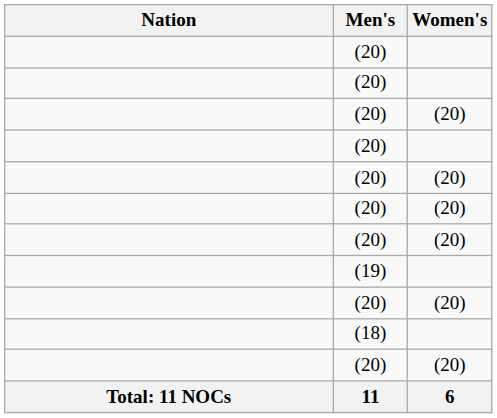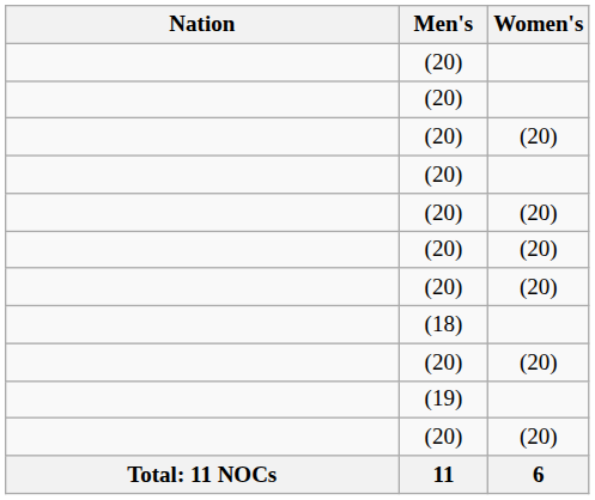 <table class="wikitable sortable" width=370 style="text-align:center; font-size:90%">
 <tr>
 <th>Nation</th>
 <th width="50">Men's</th>
 <th width="50">Women's</th>
 </tr>
 <tr>
 <td style="text-align:left;"></td>
 <td> (20)</td>
 <td></td>
 </tr>
 <tr>
 <td style="text-align:left;"></td>
 <td> (20)</td>
 <td></td>
 </tr>
 <tr>
 <td style="text-align:left;"></td>
 <td> (20)</td>
 <td> (20)</td>
 </tr>
 <tr>
 <td style="text-align:left;"></td>
 <td> (20)</td>
 <td></td>
 </tr>
 <tr>
 <td style="text-align:left;"></td>
 <td> (20)</td>
 <td> (20)</td>
 </tr>
 <tr>
 <td style="text-align:left;"></td>
 <td> (20)</td>
 <td> (20)</td>
 </tr>
 <tr>
 <td style="text-align:left;"></td>
 <td>  (20)</td>
 <td> (20)</td>
 </tr>
 <tr>
 <td style="text-align:left;"></td>
-<td> (19)</td>
+<td> (18)</td>
 <td></td>
 </tr>
 <tr>
 <td style="text-align:left;"></td>
 <td> (20)</td>
 <td> (20)</td>
 </tr>
 <tr>
 <td style="text-align:left;"></td>
-<td> (18)</td>
+<td> (19)</td>
 <td></td>
 </tr>
 <tr>
 <td style="text-align:left;"></td>
 <td> (20)</td>
 <td> (20)</td>
 </tr>
 <tr>
 <th>Total: 11 NOCs</th>
 <th>11</th>
 <th>6</th>
 </tr>
 </table>
